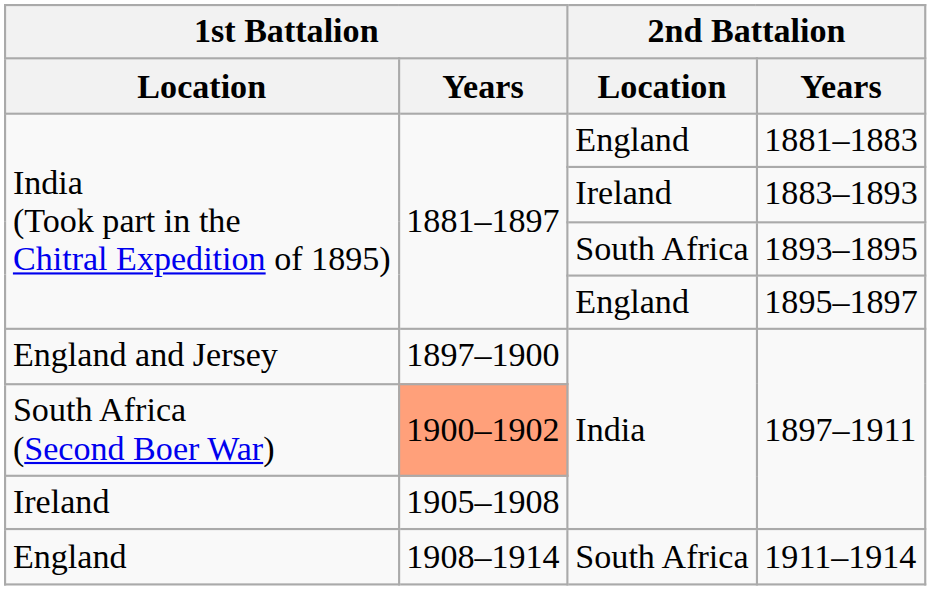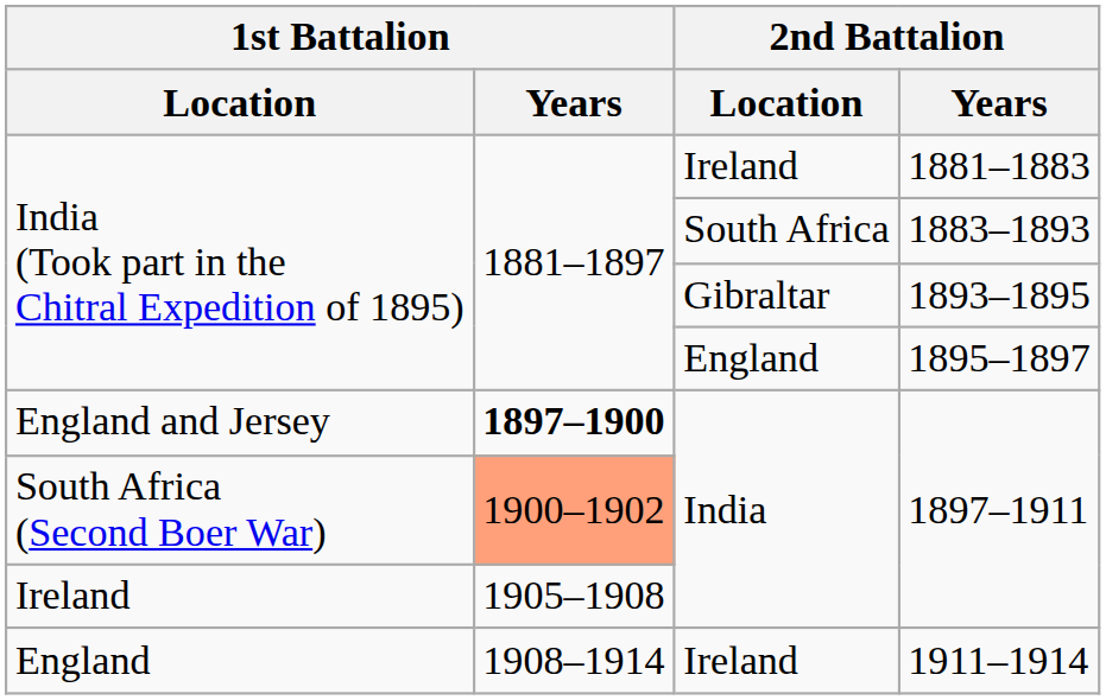 <table class="wikitable">
 <tr>
 <th colspan="2">1st Battalion</th>
 <th colspan="2">2nd Battalion</th>
 </tr>
 <tr>
 <th>Location</th>
 <th>Years</th>
 <th>Location</th>
 <th>Years</th>
 </tr>
 <tr>
 <td rowspan=4>India <br>(Took part in the <br><a href='#'>Chitral Expedition</a> of 1895)</td>
 <td rowspan=4>1881–1897</td>
-<td>England</td>
+<td>Ireland</td>
 <td>1881–1883</td>
 </tr>
 <tr>
-<td>Ireland</td>
+<td>South Africa</td>
 <td>1883–1893</td>
 </tr>
 <tr>
-<td>South Africa</td>
+<td>Gibraltar</td>
 <td>1893–1895</td>
 </tr>
 <tr>
 <td>England</td>
 <td>1895–1897</td>
 </tr>
 <tr>
 <td>England and Jersey</td>
-<td>1897–1900</td>
+<td><strong>1897–1900</strong></td>
 <td rowspan=3>India</td>
 <td rowspan=3>1897–1911</td>
 </tr>
 <tr>
 <td>South Africa <br>(<a href='#'>Second Boer War</a>)</td>
 <td style="background: lightsalmon;">1900–1902</td>
 </tr>
 <tr>
 <td>Ireland</td>
 <td>1905–1908</td>
 </tr>
 <tr>
 <td>England</td>
 <td>1908–1914</td>
-<td>South Africa</td>
+<td>Ireland</td>
 <td>1911–1914</td>
 </tr>
 </table>
